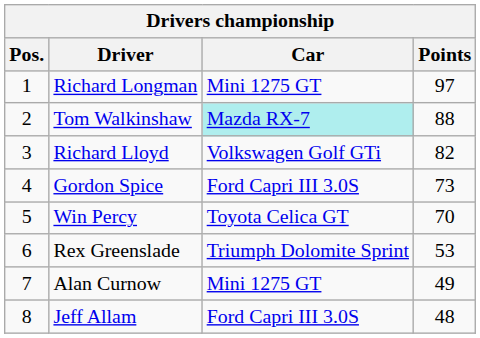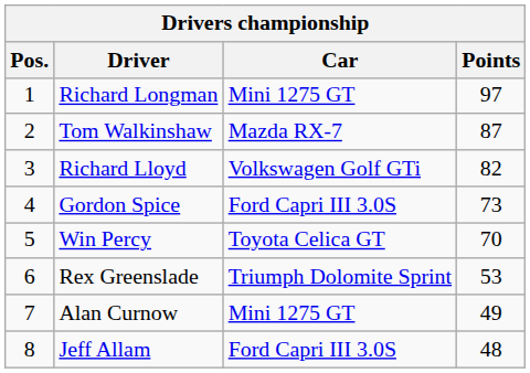 <table class="wikitable" style="font-size: 90%">
 <tr>
 <th colspan=4>Drivers championship</th>
 </tr>
 <tr>
 <th>Pos. </th>
 <th>Driver</th>
 <th>Car </th>
 <th>Points</th>
 </tr>
 <tr>
 <td align=center>1</td>
 <td> <a href='#'>Richard Longman</a></td>
 <td><a href='#'>Mini 1275 GT</a></td>
 <td align=center>97</td>
 </tr>
 <tr>
 <td align=center>2</td>
 <td> <a href='#'>Tom Walkinshaw</a></td>
-<td style="background: paleturquoise;"><a href='#'>Mazda RX-7</a></td>
-<td align=center>88</td>
+<td><a href='#'>Mazda RX-7</a></td>
+<td align=center>87</td>
 </tr>
 <tr>
 <td align=center>3</td>
 <td> <a href='#'>Richard Lloyd</a></td>
 <td><a href='#'>Volkswagen Golf GTi</a></td>
 <td align=center>82</td>
 </tr>
 <tr>
 <td align=center>4</td>
 <td> <a href='#'>Gordon Spice</a></td>
 <td><a href='#'>Ford Capri III 3.0S</a></td>
 <td align=center>73</td>
 </tr>
 <tr>
 <td align=center>5</td>
 <td> <a href='#'>Win Percy</a></td>
 <td><a href='#'>Toyota Celica GT</a></td>
 <td align=center>70</td>
 </tr>
 <tr>
 <td align=center>6</td>
 <td> Rex Greenslade</td>
 <td><a href='#'>Triumph Dolomite Sprint</a></td>
 <td align=center>53</td>
 </tr>
 <tr>
 <td align=center>7</td>
 <td> Alan Curnow</td>
 <td><a href='#'>Mini 1275 GT</a></td>
 <td align=center>49</td>
 </tr>
 <tr>
 <td align=center>8</td>
 <td> <a href='#'>Jeff Allam</a></td>
 <td><a href='#'>Ford Capri III 3.0S</a></td>
 <td align=center>48</td>
 </tr>
 </table>
